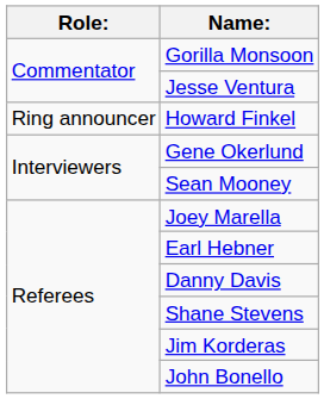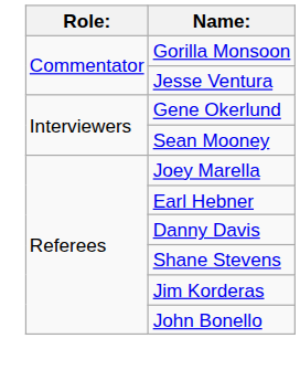 <table class=wikitable style="font-size:90%; margin: 0.5em 0 0.5em 1em; float: right; clear: right;">
 <tr>
 <th>Role:</th>
 <th>Name:</th>
 </tr>
 <tr>
 <td rowspan=2><a href='#'>Commentator</a></td>
 <td><a href='#'>Gorilla Monsoon</a></td>
 </tr>
 <tr>
 <td><a href='#'>Jesse Ventura</a></td>
-</tr>
-<tr>
-<td rowspan=1>Ring announcer</td>
-<td><a href='#'>Howard Finkel</a></td>
 </tr>
 <tr>
 <td rowspan=2>Interviewers</td>
 <td><a href='#'>Gene Okerlund</a></td>
 </tr>
 <tr>
 <td><a href='#'>Sean Mooney</a></td>
 </tr>
 <tr>
 <td rowspan=6>Referees</td>
 <td><a href='#'>Joey Marella</a></td>
 </tr>
 <tr>
 <td><a href='#'>Earl Hebner</a></td>
 </tr>
 <tr>
 <td><a href='#'>Danny Davis</a></td>
 </tr>
 <tr>
 <td><a href='#'>Shane Stevens</a></td>
 </tr>
 <tr>
 <td><a href='#'>Jim Korderas</a></td>
 </tr>
 <tr>
 <td><a href='#'>John Bonello</a></td>
 </tr>
 </table>
